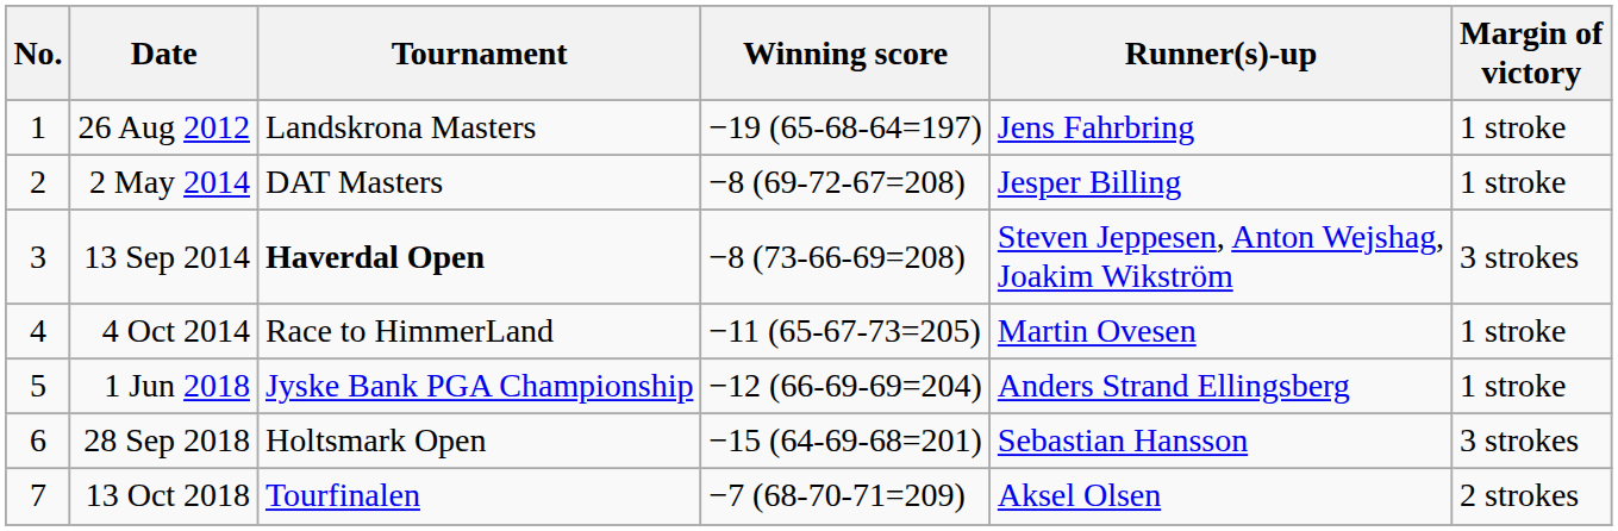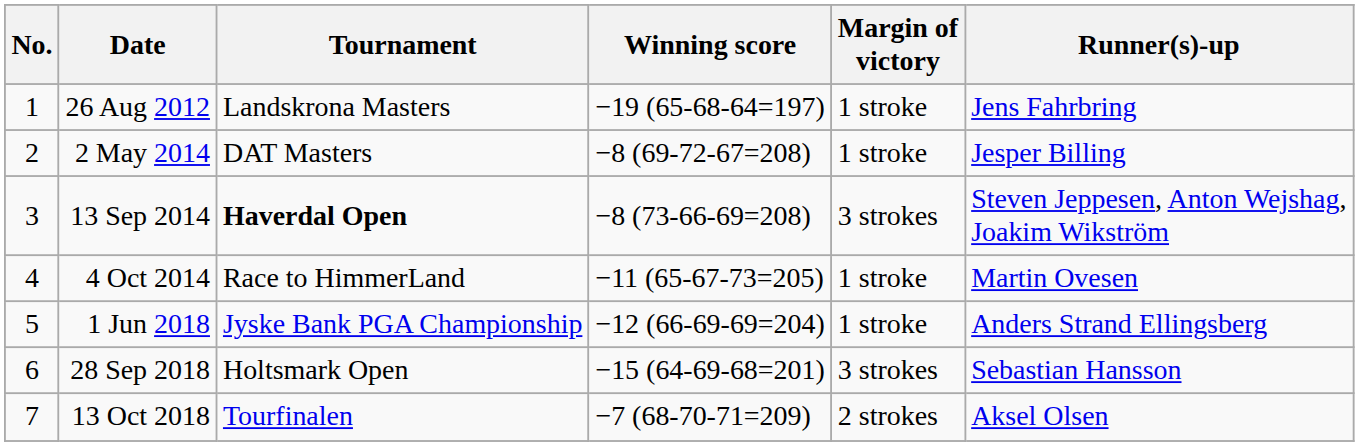 <table class="wikitable" style="font-size:95%;">
 <tr>
 <th>No.</th>
 <th>Date</th>
 <th>Tournament</th>
 <th>Winning score</th>
+<th>Margin of<br>victory</th>
 <th>Runner(s)-up</th>
-<th>Margin of<br>victory</th>
 </tr>
 <tr>
 <td align=center>1</td>
 <td align=right>26 Aug <a href='#'>2012</a></td>
 <td>Landskrona Masters</td>
 <td>−19 (65-68-64=197)</td>
+<td>1 stroke</td>
 <td> <a href='#'>Jens Fahrbring</a></td>
-<td>1 stroke</td>
 </tr>
 <tr>
 <td align=center>2</td>
 <td align=right>2 May <a href='#'>2014</a></td>
 <td>DAT Masters</td>
 <td>−8 (69-72-67=208)</td>
+<td>1 stroke</td>
 <td> <a href='#'>Jesper Billing</a></td>
-<td>1 stroke</td>
 </tr>
 <tr>
 <td align=center>3</td>
 <td align=right>13 Sep 2014</td>
 <td><strong>Haverdal Open</strong></td>
 <td>−8 (73-66-69=208)</td>
+<td>3 strokes</td>
 <td> <a href='#'>Steven Jeppesen</a>,  <a href='#'>Anton Wejshag</a>,<br> <a href='#'>Joakim Wikström</a></td>
-<td>3 strokes</td>
 </tr>
 <tr>
 <td align=center>4</td>
 <td align=right>4 Oct 2014</td>
 <td>Race to HimmerLand</td>
 <td>−11 (65-67-73=205)</td>
+<td>1 stroke</td>
 <td> <a href='#'>Martin Ovesen</a></td>
-<td>1 stroke</td>
 </tr>
 <tr>
 <td align=center>5</td>
 <td align=right>1 Jun <a href='#'>2018</a></td>
 <td><a href='#'>Jyske Bank PGA Championship</a></td>
 <td>−12 (66-69-69=204)</td>
+<td>1 stroke</td>
 <td> <a href='#'>Anders Strand Ellingsberg</a></td>
-<td>1 stroke</td>
 </tr>
 <tr>
 <td align=center>6</td>
 <td align=right>28 Sep 2018</td>
 <td>Holtsmark Open</td>
 <td>−15 (64-69-68=201)</td>
+<td>3 strokes</td>
 <td> <a href='#'>Sebastian Hansson</a></td>
-<td>3 strokes</td>
 </tr>
 <tr>
 <td align=center>7</td>
 <td align=right>13 Oct 2018</td>
 <td><a href='#'>Tourfinalen</a></td>
 <td>−7 (68-70-71=209)</td>
+<td>2 strokes</td>
 <td> <a href='#'>Aksel Olsen</a></td>
-<td>2 strokes</td>
 </tr>
 </table>
